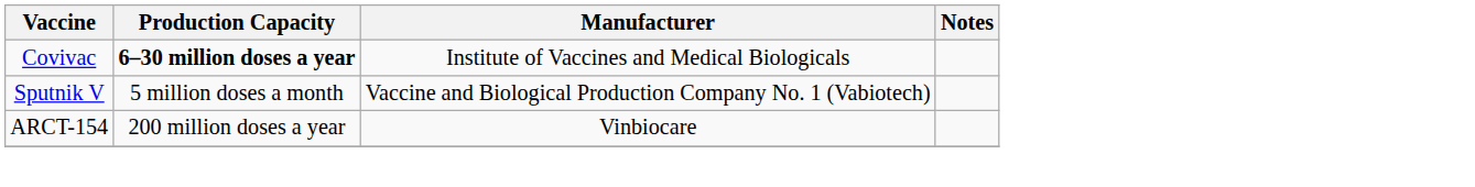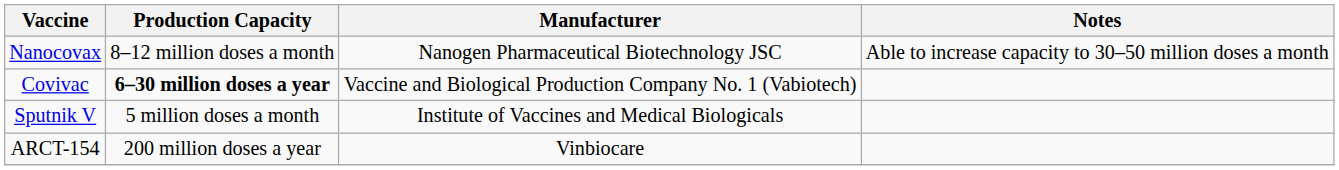 <table class="wikitable" style="text-align:center">
 <tr>
 <th>Vaccine</th>
 <th>Production Capacity</th>
 <th>Manufacturer</th>
 <th>Notes</th>
 </tr>
 <tr>
+<td><a href='#'>Nanocovax</a></td>
+<td>8–12 million doses a month</td>
+<td>Nanogen Pharmaceutical Biotechnology JSC</td>
+<td>Able to increase capacity to 30–50 million doses a month</td>
+</tr>
+<tr>
 <td><a href='#'>Covivac</a></td>
 <td><strong>6–30 million doses a year</strong></td>
-<td>Institute of Vaccines and Medical Biologicals</td>
+<td>Vaccine and Biological Production Company No. 1 (Vabiotech)</td>
 <td></td>
 </tr>
 <tr>
 <td><a href='#'>Sputnik V</a></td>
 <td>5 million doses a month</td>
-<td>Vaccine and Biological Production Company No. 1 (Vabiotech)</td>
+<td>Institute of Vaccines and Medical Biologicals</td>
 <td></td>
 </tr>
 <tr>
 <td>ARCT-154</td>
 <td>200 million doses a year</td>
 <td>Vinbiocare</td>
 <td></td>
 </tr>
 <tr>
 </tr>
 </table>
